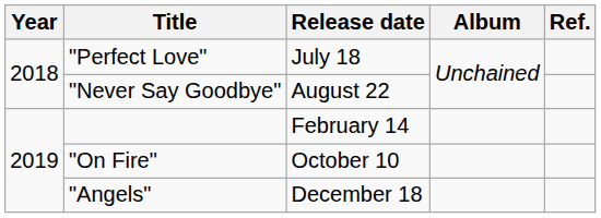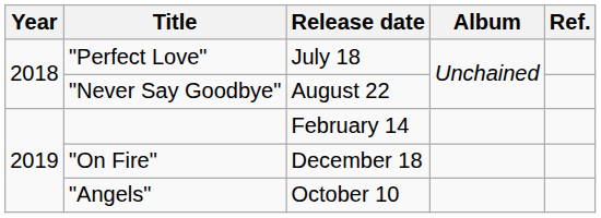 <table class="wikitable">
 <tr>
 <th>Year</th>
 <th>Title</th>
 <th>Release date</th>
 <th>Album</th>
 <th>Ref.</th>
 </tr>
 <tr>
 <td rowspan="2">2018</td>
 <td>"Perfect Love"</td>
 <td>July 18</td>
 <td rowspan="2"><em>Unchained</em></td>
 <td></td>
 </tr>
 <tr>
 <td>"Never Say Goodbye"</td>
 <td>August 22</td>
 <td></td>
 </tr>
 <tr>
 <td rowspan="3">2019</td>
 <td></td>
 <td>February 14</td>
 <td></td>
 <td></td>
 </tr>
 <tr>
 <td>"On Fire"</td>
-<td>October 10</td>
+<td>December 18</td>
 <td></td>
 <td></td>
 </tr>
 <tr>
 <td>"Angels"</td>
-<td>December 18</td>
+<td>October 10</td>
 <td></td>
 <td></td>
 </tr>
 </table>
